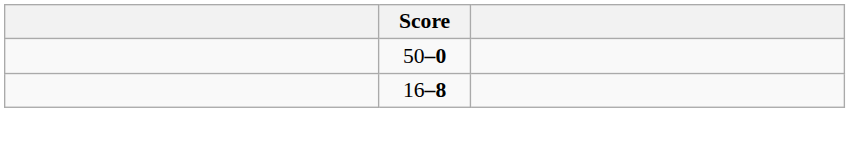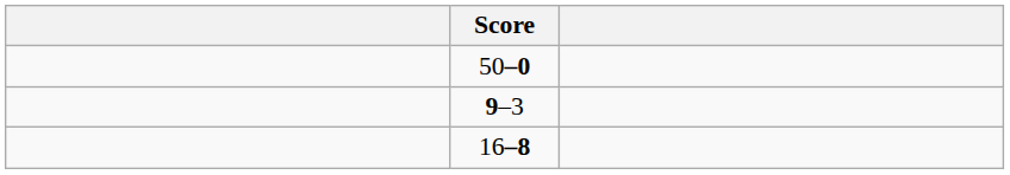 <table class="wikitable" style="text-align: center;">
 <tr>
 <th width=270></th>
 <th width=60>Score</th>
 <th width=270></th>
 </tr>
 <tr>
 <td align=left><strong></td>
 <td></strong>50<strong>–0</td>
 <td align=left></td>
 </tr>
 <tr>
+<td align=left></strong></td>
+<td><strong>9</strong>–3</td>
+<td align=left></td>
+</tr>
+<tr>
 <td align=left><strong></td>
 <td></strong>16<strong>–8</td>
 <td align=left></td>
 </tr>
 </table>
